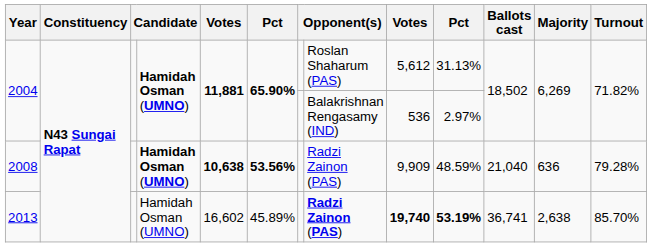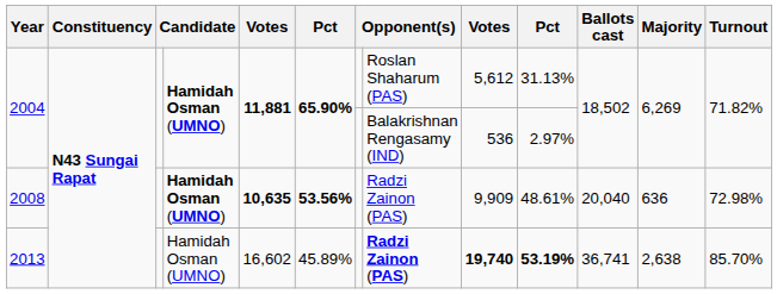 <table class="wikitable" style="margin:0.5em ; font-size:95%">
 <tr>
 <th>Year</th>
 <th>Constituency</th>
 <th colspan=2>Candidate</th>
 <th>Votes</th>
 <th>Pct</th>
 <th colspan=2>Opponent(s)</th>
 <th>Votes</th>
 <th>Pct</th>
 <th>Ballots cast</th>
 <th>Majority</th>
 <th>Turnout</th>
 </tr>
 <tr>
 <td rowspan=2><a href='#'>2004</a></td>
 <td rowspan=4><strong>N43 <a href='#'>Sungai Rapat</a></strong></td>
 <td rowspan=2 ></td>
 <td rowspan=2><strong>Hamidah Osman</strong> (<a href='#'><strong>UMNO</strong></a>)</td>
 <td rowspan=2 align=right><strong>11,881</strong></td>
 <td rowspan=2><strong>65.90%</strong></td>
 <td></td>
 <td>Roslan Shaharum (<a href='#'>PAS</a>)</td>
 <td align=right>5,612</td>
 <td>31.13%</td>
 <td rowspan=2>18,502</td>
 <td rowspan=2>6,269</td>
 <td rowspan=2>71.82%</td>
 </tr>
 <tr>
 <td></td>
 <td>Balakrishnan Rengasamy (<a href='#'>IND</a>)</td>
 <td align=right>536</td>
 <td align=right>2.97%</td>
 </tr>
 <tr>
 <td><a href='#'>2008</a></td>
 <td></td>
 <td><strong>Hamidah Osman</strong> (<a href='#'><strong>UMNO</strong></a>)</td>
-<td align=right><strong>10,638</strong></td>
+<td align=right><strong>10,635</strong></td>
 <td><strong>53.56%</strong></td>
 <td></td>
 <td><a href='#'>Radzi Zainon</a> (<a href='#'>PAS</a>)</td>
 <td align=right>9,909</td>
-<td>48.59%</td>
-<td>21,040</td>
+<td>48.61%</td>
+<td>20,040</td>
 <td>636</td>
-<td>79.28%</td>
+<td>72.98%</td>
 </tr>
 <tr>
 <td rowspan=2><a href='#'>2013</a></td>
 <td rowspan=2 ></td>
 <td rowspan=2>Hamidah Osman (<a href='#'>UMNO</a>)</td>
 <td rowspan=2 align=right>16,602</td>
 <td rowspan=2>45.89%</td>
 <td></td>
 <td><strong><a href='#'>Radzi Zainon</a></strong> (<a href='#'><strong>PAS</strong></a>)</td>
 <td align=right><strong>19,740</strong></td>
 <td><strong>53.19%</strong></td>
 <td rowspan=2>36,741</td>
 <td rowspan=2>2,638</td>
 <td rowspan=2>85.70%</td>
 </tr>
 </table>
